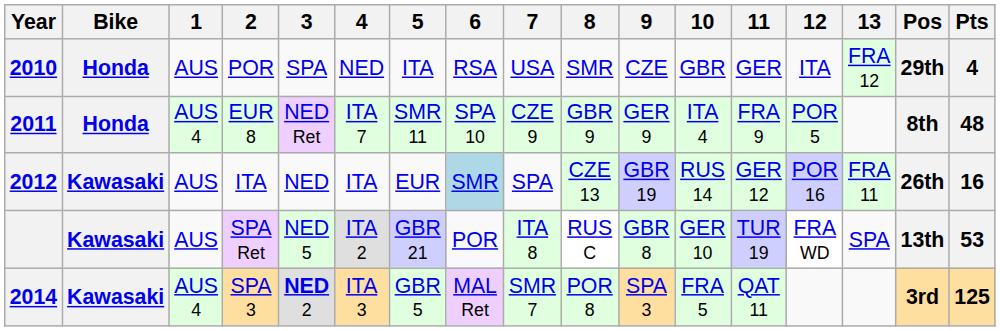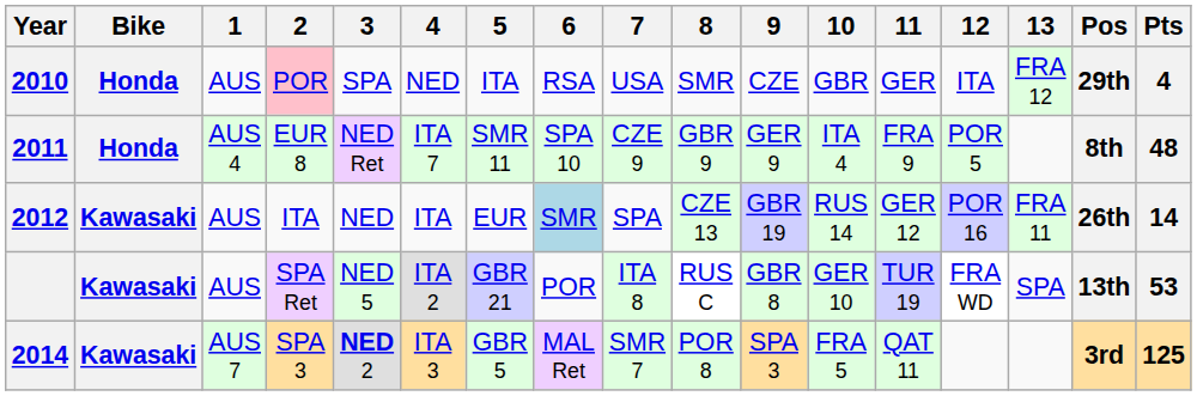 <table class="wikitable" style="text-align:center; font-size:90%">
 <tr>
 <th>Year</th>
 <th>Bike</th>
 <th>1</th>
 <th>2</th>
 <th>3</th>
 <th>4</th>
 <th>5</th>
 <th>6</th>
 <th>7</th>
 <th>8</th>
 <th>9</th>
 <th>10</th>
 <th>11</th>
 <th>12</th>
 <th>13</th>
 <th>Pos</th>
 <th>Pts</th>
 </tr>
 <tr>
 <th><a href='#'>2010</a></th>
 <th><a href='#'>Honda</a></th>
 <td><a href='#'>AUS</a></td>
-<td><a href='#'>POR</a></td>
+<td style="background: pink;"><a href='#'>POR</a></td>
 <td><a href='#'>SPA</a></td>
 <td><a href='#'>NED</a></td>
 <td><a href='#'>ITA</a></td>
 <td><a href='#'>RSA</a></td>
 <td><a href='#'>USA</a></td>
 <td><a href='#'>SMR</a></td>
 <td><a href='#'>CZE</a></td>
 <td><a href='#'>GBR</a></td>
 <td><a href='#'>GER</a></td>
 <td><a href='#'>ITA</a></td>
 <td style="background:#DFFFDF;"><a href='#'>FRA</a><br><small>12</small></td>
 <th>29th</th>
 <th>4</th>
 </tr>
 <tr>
 <th><a href='#'>2011</a></th>
 <th><a href='#'>Honda</a></th>
 <td style="background:#DFFFDF;"><a href='#'>AUS</a><br><small>4</small></td>
 <td style="background:#DFFFDF;"><a href='#'>EUR</a><br><small>8</small></td>
 <td style="background:#EFCFFF;"><a href='#'>NED</a><br><small>Ret</small></td>
 <td style="background:#DFFFDF;"><a href='#'>ITA</a><br><small>7</small></td>
 <td style="background:#DFFFDF;"><a href='#'>SMR</a><br><small>11</small></td>
 <td style="background:#DFFFDF;"><a href='#'>SPA</a><br><small>10</small></td>
 <td style="background:#DFFFDF;"><a href='#'>CZE</a><br><small>9</small></td>
 <td style="background:#DFFFDF;"><a href='#'>GBR</a><br><small>9</small></td>
 <td style="background:#DFFFDF;"><a href='#'>GER</a><br><small>9</small></td>
 <td style="background:#DFFFDF;"><a href='#'>ITA</a><br><small>4</small></td>
 <td style="background:#DFFFDF;"><a href='#'>FRA</a><br><small>9</small></td>
 <td style="background:#DFFFDF;"><a href='#'>POR</a><br><small>5</small></td>
 <td></td>
 <th>8th</th>
 <th>48</th>
 </tr>
 <tr>
 <th><a href='#'>2012</a></th>
 <th><a href='#'>Kawasaki</a></th>
 <td><a href='#'>AUS</a></td>
 <td><a href='#'>ITA</a></td>
 <td><a href='#'>NED</a></td>
 <td><a href='#'>ITA</a></td>
 <td><a href='#'>EUR</a></td>
 <td style="background: lightblue;"><a href='#'>SMR</a></td>
 <td><a href='#'>SPA</a></td>
 <td style="background:#DFFFDF;"><a href='#'>CZE</a><br><small>13</small></td>
 <td style="background:#CFCFFF;"><a href='#'>GBR</a><br><small>19</small></td>
 <td style="background:#DFFFDF;"><a href='#'>RUS</a><br><small>14</small></td>
 <td style="background:#DFFFDF;"><a href='#'>GER</a><br><small>12</small></td>
 <td style="background:#CFCFFF;"><a href='#'>POR</a><br><small>16</small></td>
 <td style="background:#DFFFDF;"><a href='#'>FRA</a><br><small>11</small></td>
 <th>26th</th>
-<th>16</th>
+<th>14</th>
 </tr>
 <tr>
 <th></th>
 <th><a href='#'>Kawasaki</a></th>
 <td><a href='#'>AUS</a></td>
 <td style="background:#EFCFFF;"><a href='#'>SPA</a><br><small>Ret</small></td>
 <td style="background:#DFFFDF;"><a href='#'>NED</a><br><small>5</small></td>
 <td style="background:#DFDFDF;"><a href='#'>ITA</a><br><small>2</small></td>
 <td style="background:#CFCFFF;"><a href='#'>GBR</a><br><small>21</small></td>
 <td><a href='#'>POR</a></td>
 <td style="background:#DFFFDF;"><a href='#'>ITA</a><br><small>8</small></td>
 <td style="background:#FFFFFF;"><a href='#'>RUS</a><br><small>C</small></td>
 <td style="background:#DFFFDF;"><a href='#'>GBR</a><br><small>8</small></td>
 <td style="background:#DFFFDF;"><a href='#'>GER</a><br><small>10</small></td>
 <td style="background:#CFCFFF;"><a href='#'>TUR</a><br><small>19</small></td>
 <td style="background:#FFFFFF;"><a href='#'>FRA</a><br><small>WD</small></td>
 <td><a href='#'>SPA</a></td>
 <th>13th</th>
 <th>53</th>
 </tr>
 <tr>
 <th><a href='#'>2014</a></th>
 <th><a href='#'>Kawasaki</a></th>
-<td style="background:#DFFFDF;"><a href='#'>AUS</a><br><small>4</small></td>
+<td style="background:#DFFFDF;"><a href='#'>AUS</a><br><small>7</small></td>
 <td style="background:#ffdf9f;"><a href='#'>SPA</a><br><small>3</small></td>
 <td style="background:#DFDFDF;"><strong><a href='#'>NED</a></strong><br><small>2</small></td>
 <td style="background:#ffdf9f;"><a href='#'>ITA</a><br><small>3</small></td>
 <td style="background:#DFFFDF;"><a href='#'>GBR</a><br><small>5</small></td>
 <td style="background:#EFCFFF;"><a href='#'>MAL</a><br><small>Ret</small></td>
 <td style="background:#DFFFDF;"><a href='#'>SMR</a><br><small>7</small></td>
 <td style="background:#DFFFDF;"><a href='#'>POR</a><br><small>8</small></td>
 <td style="background:#ffdf9f;"><a href='#'>SPA</a><br><small>3</small></td>
 <td style="background:#DFFFDF;"><a href='#'>FRA</a><br><small>5</small></td>
 <td style="background:#DFFFDF;"><a href='#'>QAT</a><br><small>11</small></td>
 <td></td>
 <td></td>
 <td style="background:#ffdf9f;"><strong>3rd</strong></td>
 <td style="background:#ffdf9f;"><strong>125</strong></td>
 </tr>
 </table>
